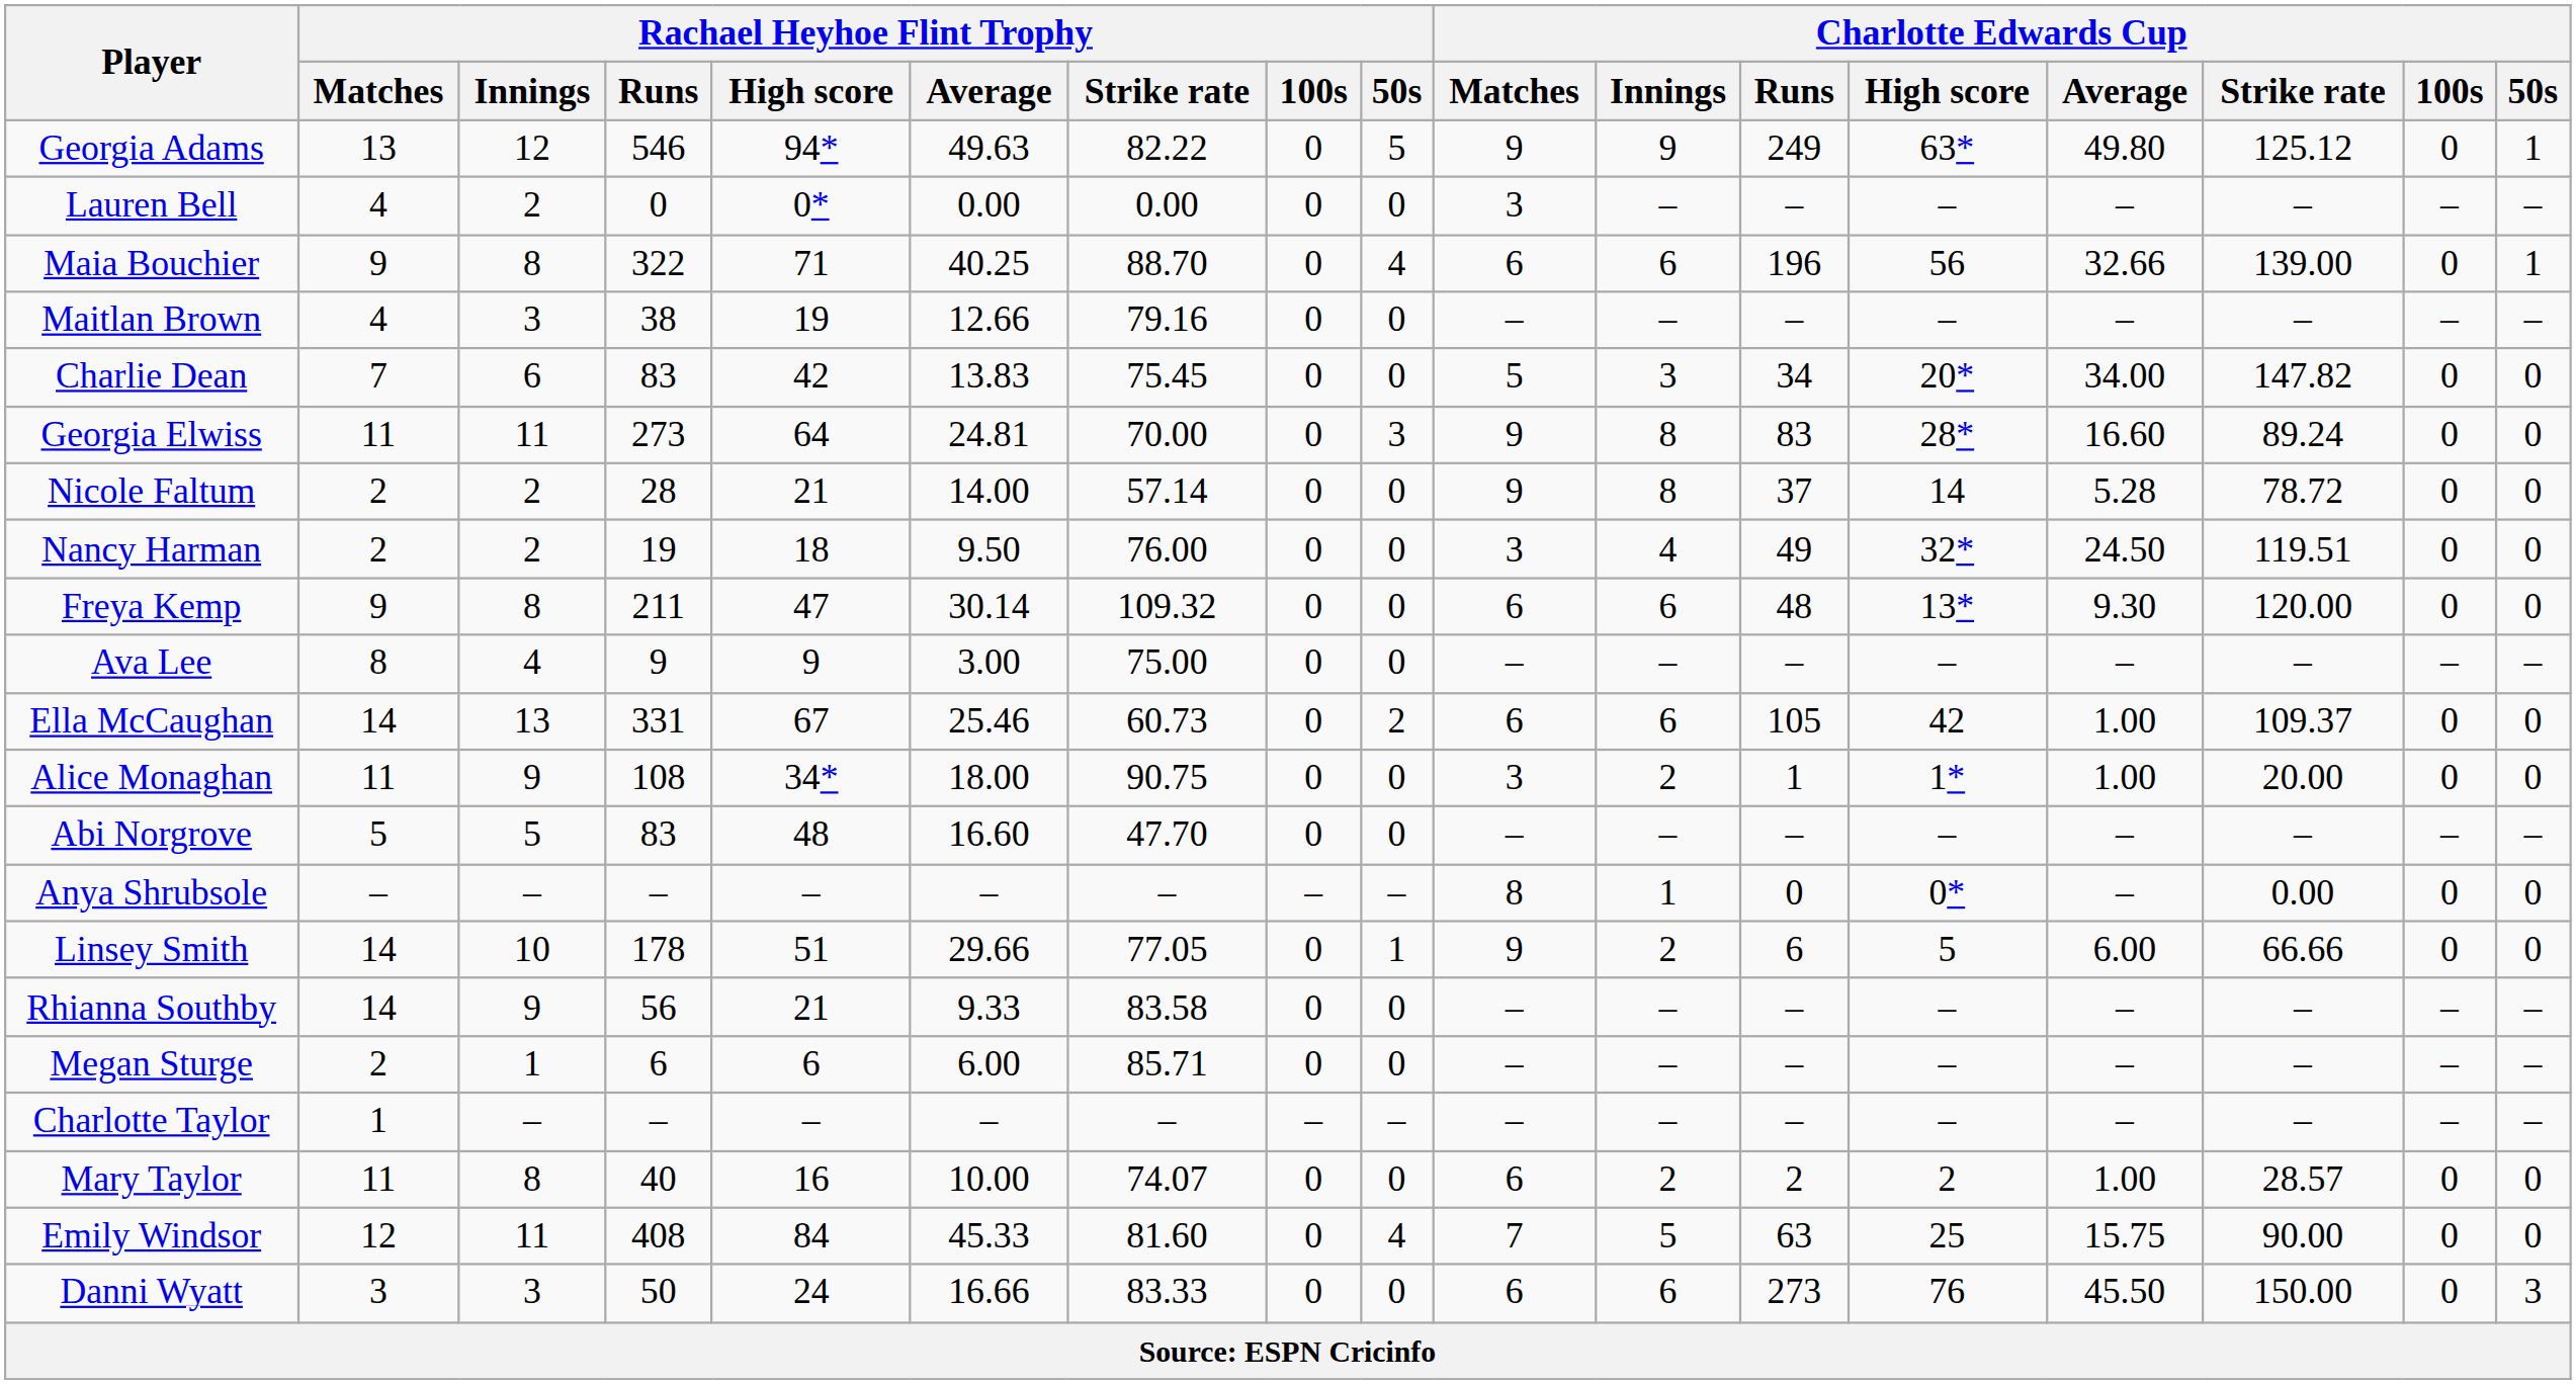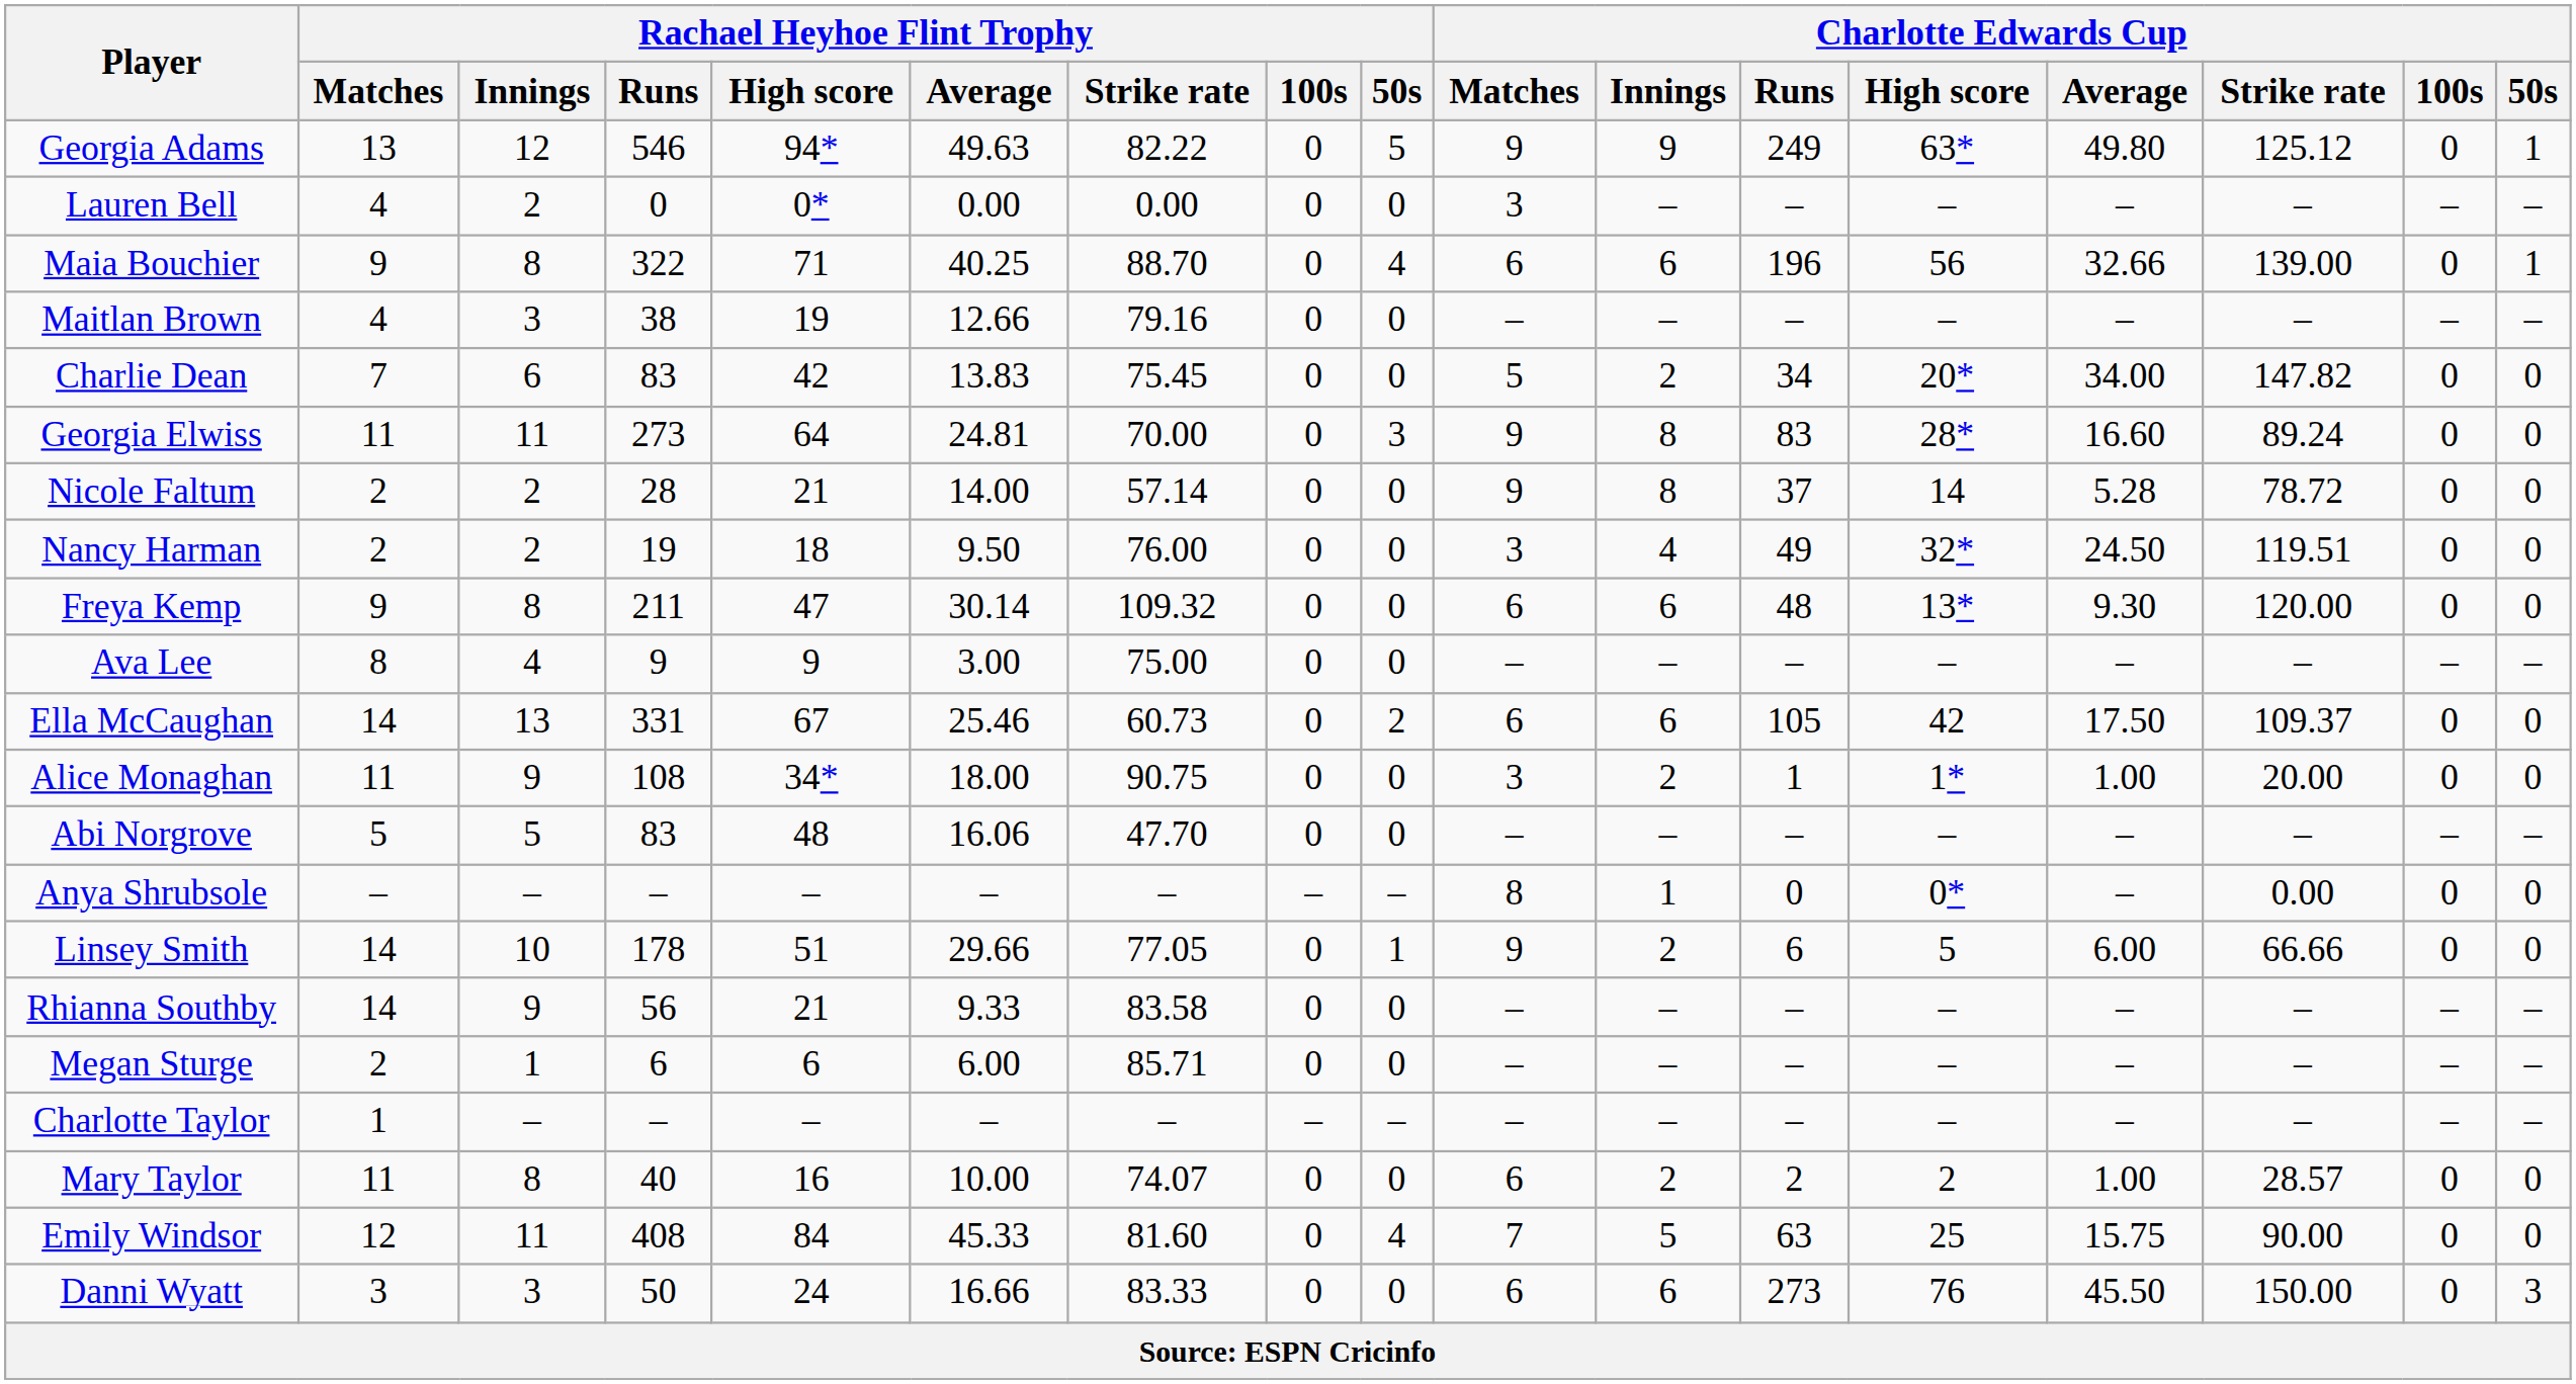 <table class="wikitable" style="text-align:center; width:90%;">
 <tr>
 <th rowspan=2>Player</th>
 <th colspan=8><a href='#'>Rachael Heyhoe Flint Trophy</a></th>
 <th colspan=8><a href='#'>Charlotte Edwards Cup</a></th>
 </tr>
 <tr>
 <th>Matches</th>
 <th>Innings</th>
 <th>Runs</th>
 <th>High score</th>
 <th>Average</th>
 <th>Strike rate</th>
 <th>100s</th>
 <th>50s</th>
 <th>Matches</th>
 <th>Innings</th>
 <th>Runs</th>
 <th>High score</th>
 <th>Average</th>
 <th>Strike rate</th>
 <th>100s</th>
 <th>50s</th>
 </tr>
 <tr>
 <td><a href='#'>Georgia Adams</a></td>
 <td>13</td>
 <td>12</td>
 <td>546</td>
 <td>94<a href='#'>*</a></td>
 <td>49.63</td>
 <td>82.22</td>
 <td>0</td>
 <td>5</td>
 <td>9</td>
 <td>9</td>
 <td>249</td>
 <td>63<a href='#'>*</a></td>
 <td>49.80</td>
 <td>125.12</td>
 <td>0</td>
 <td>1</td>
 </tr>
 <tr>
 <td><a href='#'>Lauren Bell</a></td>
 <td>4</td>
 <td>2</td>
 <td>0</td>
 <td>0<a href='#'>*</a></td>
 <td>0.00</td>
 <td>0.00</td>
 <td>0</td>
 <td>0</td>
 <td>3</td>
 <td>–</td>
 <td>–</td>
 <td>–</td>
 <td>–</td>
 <td>–</td>
 <td>–</td>
 <td>–</td>
 </tr>
 <tr>
 <td><a href='#'>Maia Bouchier</a></td>
 <td>9</td>
 <td>8</td>
 <td>322</td>
 <td>71</td>
 <td>40.25</td>
 <td>88.70</td>
 <td>0</td>
 <td>4</td>
 <td>6</td>
 <td>6</td>
 <td>196</td>
 <td>56</td>
 <td>32.66</td>
 <td>139.00</td>
 <td>0</td>
 <td>1</td>
 </tr>
 <tr>
 <td><a href='#'>Maitlan Brown</a></td>
 <td>4</td>
 <td>3</td>
 <td>38</td>
 <td>19</td>
 <td>12.66</td>
 <td>79.16</td>
 <td>0</td>
 <td>0</td>
 <td>–</td>
 <td>–</td>
 <td>–</td>
 <td>–</td>
 <td>–</td>
 <td>–</td>
 <td>–</td>
 <td>–</td>
 </tr>
 <tr>
 <td><a href='#'>Charlie Dean</a></td>
 <td>7</td>
 <td>6</td>
 <td>83</td>
 <td>42</td>
 <td>13.83</td>
 <td>75.45</td>
 <td>0</td>
 <td>0</td>
 <td>5</td>
-<td>3</td>
+<td>2</td>
 <td>34</td>
 <td>20<a href='#'>*</a></td>
 <td>34.00</td>
 <td>147.82</td>
 <td>0</td>
 <td>0</td>
 </tr>
 <tr>
 <td><a href='#'>Georgia Elwiss</a></td>
 <td>11</td>
 <td>11</td>
 <td>273</td>
 <td>64</td>
 <td>24.81</td>
 <td>70.00</td>
 <td>0</td>
 <td>3</td>
 <td>9</td>
 <td>8</td>
 <td>83</td>
 <td>28<a href='#'>*</a></td>
 <td>16.60</td>
 <td>89.24</td>
 <td>0</td>
 <td>0</td>
 </tr>
 <tr>
 <td><a href='#'>Nicole Faltum</a></td>
 <td>2</td>
 <td>2</td>
 <td>28</td>
 <td>21</td>
 <td>14.00</td>
 <td>57.14</td>
 <td>0</td>
 <td>0</td>
 <td>9</td>
 <td>8</td>
 <td>37</td>
 <td>14</td>
 <td>5.28</td>
 <td>78.72</td>
 <td>0</td>
 <td>0</td>
 </tr>
 <tr>
 <td><a href='#'>Nancy Harman</a></td>
 <td>2</td>
 <td>2</td>
 <td>19</td>
 <td>18</td>
 <td>9.50</td>
 <td>76.00</td>
 <td>0</td>
 <td>0</td>
 <td>3</td>
 <td>4</td>
 <td>49</td>
 <td>32<a href='#'>*</a></td>
 <td>24.50</td>
 <td>119.51</td>
 <td>0</td>
 <td>0</td>
 </tr>
 <tr>
 <td><a href='#'>Freya Kemp</a></td>
 <td>9</td>
 <td>8</td>
 <td>211</td>
 <td>47</td>
 <td>30.14</td>
 <td>109.32</td>
 <td>0</td>
 <td>0</td>
 <td>6</td>
 <td>6</td>
 <td>48</td>
 <td>13<a href='#'>*</a></td>
 <td>9.30</td>
 <td>120.00</td>
 <td>0</td>
 <td>0</td>
 </tr>
 <tr>
 <td><a href='#'>Ava Lee</a></td>
 <td>8</td>
 <td>4</td>
 <td>9</td>
 <td>9</td>
 <td>3.00</td>
 <td>75.00</td>
 <td>0</td>
 <td>0</td>
 <td>–</td>
 <td>–</td>
 <td>–</td>
 <td>–</td>
 <td>–</td>
 <td>–</td>
 <td>–</td>
 <td>–</td>
 </tr>
 <tr>
 <td><a href='#'>Ella McCaughan</a></td>
 <td>14</td>
 <td>13</td>
 <td>331</td>
 <td>67</td>
 <td>25.46</td>
 <td>60.73</td>
 <td>0</td>
 <td>2</td>
 <td>6</td>
 <td>6</td>
 <td>105</td>
 <td>42</td>
-<td>1.00</td>
+<td>17.50</td>
 <td>109.37</td>
 <td>0</td>
 <td>0</td>
 </tr>
 <tr>
 <td><a href='#'>Alice Monaghan</a></td>
 <td>11</td>
 <td>9</td>
 <td>108</td>
 <td>34<a href='#'>*</a></td>
 <td>18.00</td>
 <td>90.75</td>
 <td>0</td>
 <td>0</td>
 <td>3</td>
 <td>2</td>
 <td>1</td>
 <td>1<a href='#'>*</a></td>
 <td>1.00</td>
 <td>20.00</td>
 <td>0</td>
 <td>0</td>
 </tr>
 <tr>
 <td><a href='#'>Abi Norgrove</a></td>
 <td>5</td>
 <td>5</td>
 <td>83</td>
 <td>48</td>
-<td>16.60</td>
+<td>16.06</td>
 <td>47.70</td>
 <td>0</td>
 <td>0</td>
 <td>–</td>
 <td>–</td>
 <td>–</td>
 <td>–</td>
 <td>–</td>
 <td>–</td>
 <td>–</td>
 <td>–</td>
 </tr>
 <tr>
 <td><a href='#'>Anya Shrubsole</a></td>
 <td>–</td>
 <td>–</td>
 <td>–</td>
 <td>–</td>
 <td>–</td>
 <td>–</td>
 <td>–</td>
 <td>–</td>
 <td>8</td>
 <td>1</td>
 <td>0</td>
 <td>0<a href='#'>*</a></td>
 <td>–</td>
 <td>0.00</td>
 <td>0</td>
 <td>0</td>
 </tr>
 <tr>
 <td><a href='#'>Linsey Smith</a></td>
 <td>14</td>
 <td>10</td>
 <td>178</td>
 <td>51</td>
 <td>29.66</td>
 <td>77.05</td>
 <td>0</td>
 <td>1</td>
 <td>9</td>
 <td>2</td>
 <td>6</td>
 <td>5</td>
 <td>6.00</td>
 <td>66.66</td>
 <td>0</td>
 <td>0</td>
 </tr>
 <tr>
 <td><a href='#'>Rhianna Southby</a></td>
 <td>14</td>
 <td>9</td>
 <td>56</td>
 <td>21</td>
 <td>9.33</td>
 <td>83.58</td>
 <td>0</td>
 <td>0</td>
 <td>–</td>
 <td>–</td>
 <td>–</td>
 <td>–</td>
 <td>–</td>
 <td>–</td>
 <td>–</td>
 <td>–</td>
 </tr>
 <tr>
 <td><a href='#'>Megan Sturge</a></td>
 <td>2</td>
 <td>1</td>
 <td>6</td>
 <td>6</td>
 <td>6.00</td>
 <td>85.71</td>
 <td>0</td>
 <td>0</td>
 <td>–</td>
 <td>–</td>
 <td>–</td>
 <td>–</td>
 <td>–</td>
 <td>–</td>
 <td>–</td>
 <td>–</td>
 </tr>
 <tr>
 <td><a href='#'>Charlotte Taylor</a></td>
 <td>1</td>
 <td>–</td>
 <td>–</td>
 <td>–</td>
 <td>–</td>
 <td>–</td>
 <td>–</td>
 <td>–</td>
 <td>–</td>
 <td>–</td>
 <td>–</td>
 <td>–</td>
 <td>–</td>
 <td>–</td>
 <td>–</td>
 <td>–</td>
 </tr>
 <tr>
 <td><a href='#'>Mary Taylor</a></td>
 <td>11</td>
 <td>8</td>
 <td>40</td>
 <td>16</td>
 <td>10.00</td>
 <td>74.07</td>
 <td>0</td>
 <td>0</td>
 <td>6</td>
 <td>2</td>
 <td>2</td>
 <td>2</td>
 <td>1.00</td>
 <td>28.57</td>
 <td>0</td>
 <td>0</td>
 </tr>
 <tr>
 <td><a href='#'>Emily Windsor</a></td>
 <td>12</td>
 <td>11</td>
 <td>408</td>
 <td>84</td>
 <td>45.33</td>
 <td>81.60</td>
 <td>0</td>
 <td>4</td>
 <td>7</td>
 <td>5</td>
 <td>63</td>
 <td>25</td>
 <td>15.75</td>
 <td>90.00</td>
 <td>0</td>
 <td>0</td>
 </tr>
 <tr>
 <td><a href='#'>Danni Wyatt</a></td>
 <td>3</td>
 <td>3</td>
 <td>50</td>
 <td>24</td>
 <td>16.66</td>
 <td>83.33</td>
 <td>0</td>
 <td>0</td>
 <td>6</td>
 <td>6</td>
 <td>273</td>
 <td>76</td>
 <td>45.50</td>
 <td>150.00</td>
 <td>0</td>
 <td>3</td>
 </tr>
 <tr>
 <th colspan="17"><small>Source: ESPN Cricinfo</small></th>
 </tr>
 </table>
